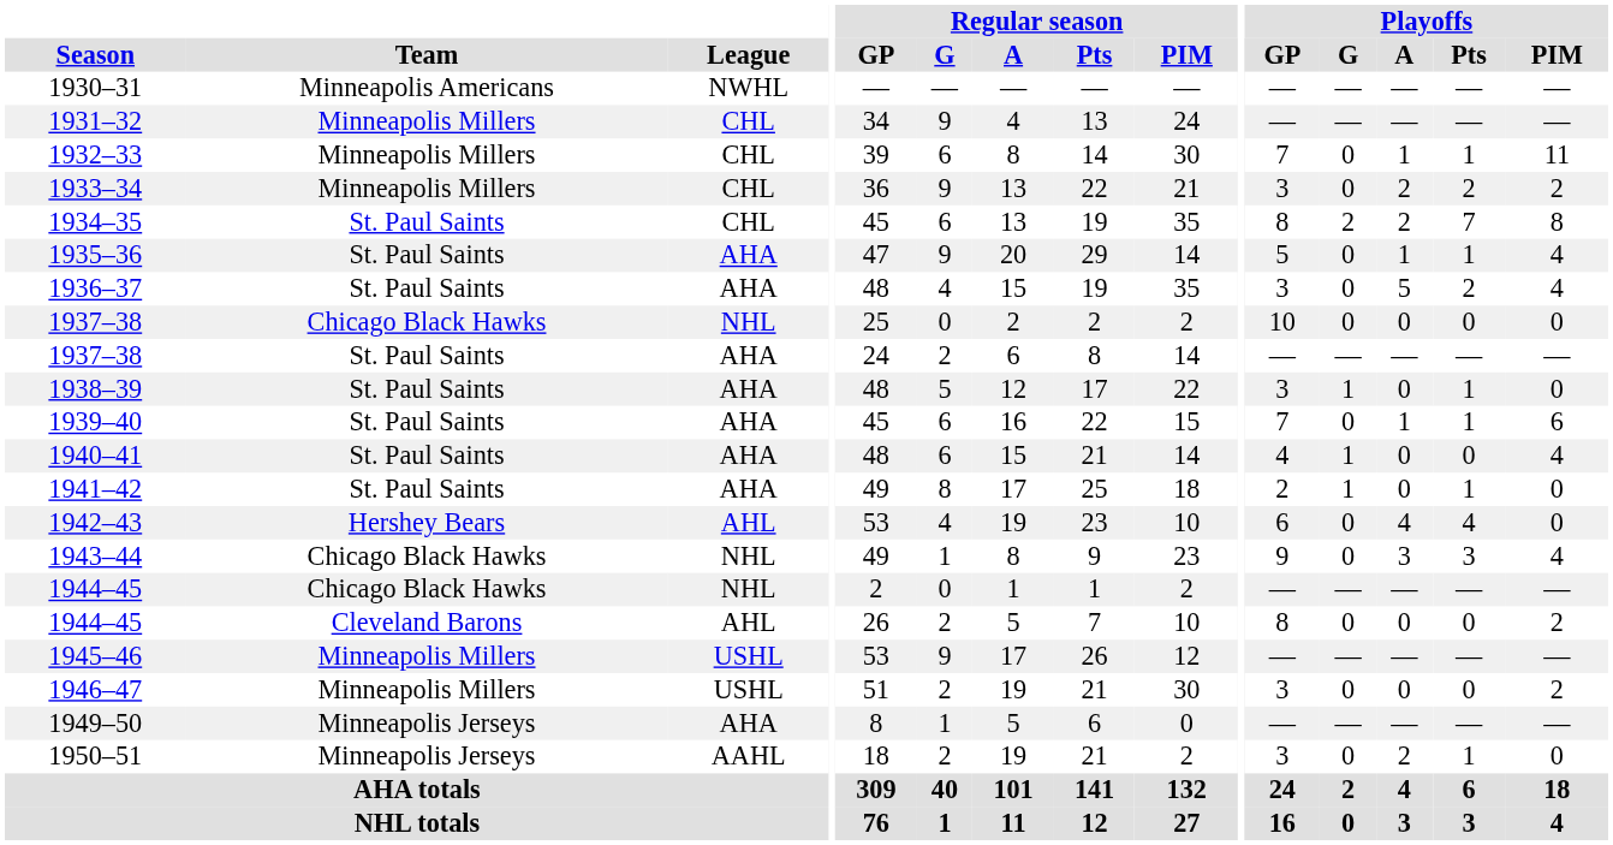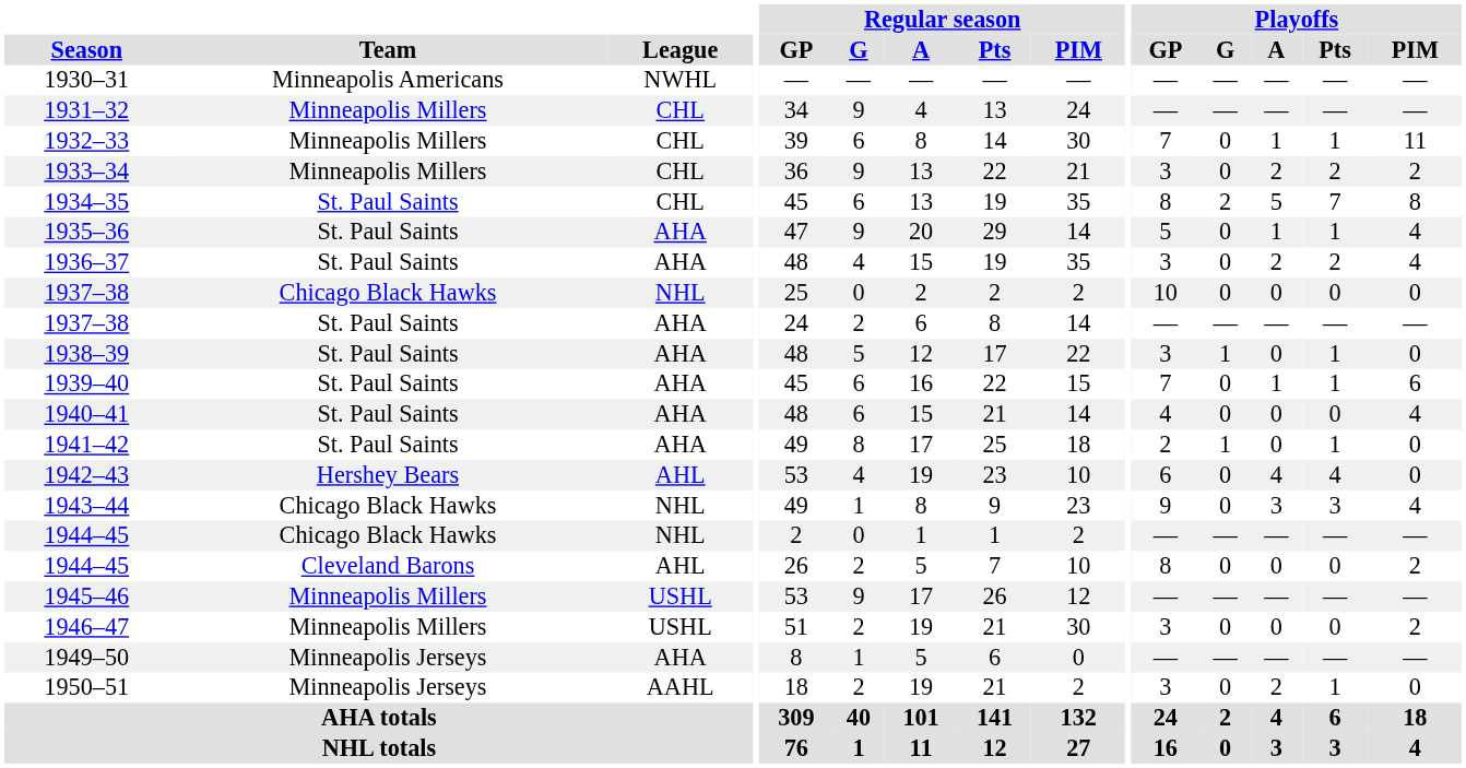 <table border="0" cellpadding="1" cellspacing="0" style="text-align:center; width:60em">
 <tr bgcolor="#e0e0e0">
 <th colspan="3" bgcolor="#ffffff"></th>
 <th rowspan="100" bgcolor="#ffffff"></th>
 <th colspan="5"><a href='#'>Regular season</a></th>
 <th rowspan="100" bgcolor="#ffffff"></th>
 <th colspan="5"><a href='#'>Playoffs</a></th>
 </tr>
 <tr bgcolor="#e0e0e0">
 <th><a href='#'>Season</a></th>
 <th>Team</th>
 <th>League</th>
 <th>GP</th>
 <th><a href='#'>G</a></th>
 <th><a href='#'>A</a></th>
 <th><a href='#'>Pts</a></th>
 <th><a href='#'>PIM</a></th>
 <th>GP</th>
 <th>G</th>
 <th>A</th>
 <th>Pts</th>
 <th>PIM</th>
 </tr>
 <tr>
 <td>1930–31</td>
 <td>Minneapolis Americans</td>
 <td>NWHL</td>
 <td>—</td>
 <td>—</td>
 <td>—</td>
 <td>—</td>
 <td>—</td>
 <td>—</td>
 <td>—</td>
 <td>—</td>
 <td>—</td>
 <td>—</td>
 </tr>
 <tr bgcolor="#f0f0f0">
 <td><a href='#'>1931–32</a></td>
 <td><a href='#'>Minneapolis Millers</a></td>
 <td><a href='#'>CHL</a></td>
 <td>34</td>
 <td>9</td>
 <td>4</td>
 <td>13</td>
 <td>24</td>
 <td>—</td>
 <td>—</td>
 <td>—</td>
 <td>—</td>
 <td>—</td>
 </tr>
 <tr>
 <td><a href='#'>1932–33</a></td>
 <td>Minneapolis Millers</td>
 <td>CHL</td>
 <td>39</td>
 <td>6</td>
 <td>8</td>
 <td>14</td>
 <td>30</td>
 <td>7</td>
 <td>0</td>
 <td>1</td>
 <td>1</td>
 <td>11</td>
 </tr>
 <tr bgcolor="#f0f0f0">
 <td><a href='#'>1933–34</a></td>
 <td>Minneapolis Millers</td>
 <td>CHL</td>
 <td>36</td>
 <td>9</td>
 <td>13</td>
 <td>22</td>
 <td>21</td>
 <td>3</td>
 <td>0</td>
 <td>2</td>
 <td>2</td>
 <td>2</td>
 </tr>
 <tr>
 <td><a href='#'>1934–35</a></td>
 <td><a href='#'>St. Paul Saints</a></td>
 <td>CHL</td>
 <td>45</td>
 <td>6</td>
 <td>13</td>
 <td>19</td>
 <td>35</td>
 <td>8</td>
 <td>2</td>
-<td>2</td>
+<td>5</td>
 <td>7</td>
 <td>8</td>
 </tr>
 <tr bgcolor="#f0f0f0">
 <td><a href='#'>1935–36</a></td>
 <td>St. Paul Saints</td>
 <td><a href='#'>AHA</a></td>
 <td>47</td>
 <td>9</td>
 <td>20</td>
 <td>29</td>
 <td>14</td>
 <td>5</td>
 <td>0</td>
 <td>1</td>
 <td>1</td>
 <td>4</td>
 </tr>
 <tr>
 <td><a href='#'>1936–37</a></td>
 <td>St. Paul Saints</td>
 <td>AHA</td>
 <td>48</td>
 <td>4</td>
 <td>15</td>
 <td>19</td>
 <td>35</td>
 <td>3</td>
 <td>0</td>
-<td>5</td>
+<td>2</td>
 <td>2</td>
 <td>4</td>
 </tr>
 <tr bgcolor="#f0f0f0">
 <td><a href='#'>1937–38</a></td>
 <td><a href='#'>Chicago Black Hawks</a></td>
 <td><a href='#'>NHL</a></td>
 <td>25</td>
 <td>0</td>
 <td>2</td>
 <td>2</td>
 <td>2</td>
 <td>10</td>
 <td>0</td>
 <td>0</td>
 <td>0</td>
 <td>0</td>
 </tr>
 <tr>
 <td><a href='#'>1937–38</a></td>
 <td>St. Paul Saints</td>
 <td>AHA</td>
 <td>24</td>
 <td>2</td>
 <td>6</td>
 <td>8</td>
 <td>14</td>
 <td>—</td>
 <td>—</td>
 <td>—</td>
 <td>—</td>
 <td>—</td>
 </tr>
 <tr bgcolor="#f0f0f0">
 <td><a href='#'>1938–39</a></td>
 <td>St. Paul Saints</td>
 <td>AHA</td>
 <td>48</td>
 <td>5</td>
 <td>12</td>
 <td>17</td>
 <td>22</td>
 <td>3</td>
 <td>1</td>
 <td>0</td>
 <td>1</td>
 <td>0</td>
 </tr>
 <tr>
 <td><a href='#'>1939–40</a></td>
 <td>St. Paul Saints</td>
 <td>AHA</td>
 <td>45</td>
 <td>6</td>
 <td>16</td>
 <td>22</td>
 <td>15</td>
 <td>7</td>
 <td>0</td>
 <td>1</td>
 <td>1</td>
 <td>6</td>
 </tr>
 <tr bgcolor="#f0f0f0">
 <td><a href='#'>1940–41</a></td>
 <td>St. Paul Saints</td>
 <td>AHA</td>
 <td>48</td>
 <td>6</td>
 <td>15</td>
 <td>21</td>
 <td>14</td>
 <td>4</td>
-<td>1</td>
+<td>0</td>
 <td>0</td>
 <td>0</td>
 <td>4</td>
 </tr>
 <tr>
 <td><a href='#'>1941–42</a></td>
 <td>St. Paul Saints</td>
 <td>AHA</td>
 <td>49</td>
 <td>8</td>
 <td>17</td>
 <td>25</td>
 <td>18</td>
 <td>2</td>
 <td>1</td>
 <td>0</td>
 <td>1</td>
 <td>0</td>
 </tr>
 <tr bgcolor="#f0f0f0">
 <td><a href='#'>1942–43</a></td>
 <td><a href='#'>Hershey Bears</a></td>
 <td><a href='#'>AHL</a></td>
 <td>53</td>
 <td>4</td>
 <td>19</td>
 <td>23</td>
 <td>10</td>
 <td>6</td>
 <td>0</td>
 <td>4</td>
 <td>4</td>
 <td>0</td>
 </tr>
 <tr>
 <td><a href='#'>1943–44</a></td>
 <td>Chicago Black Hawks</td>
 <td>NHL</td>
 <td>49</td>
 <td>1</td>
 <td>8</td>
 <td>9</td>
 <td>23</td>
 <td>9</td>
 <td>0</td>
 <td>3</td>
 <td>3</td>
 <td>4</td>
 </tr>
 <tr bgcolor="#f0f0f0">
 <td><a href='#'>1944–45</a></td>
 <td>Chicago Black Hawks</td>
 <td>NHL</td>
 <td>2</td>
 <td>0</td>
 <td>1</td>
 <td>1</td>
 <td>2</td>
 <td>—</td>
 <td>—</td>
 <td>—</td>
 <td>—</td>
 <td>—</td>
 </tr>
 <tr>
 <td><a href='#'>1944–45</a></td>
 <td><a href='#'>Cleveland Barons</a></td>
 <td>AHL</td>
 <td>26</td>
 <td>2</td>
 <td>5</td>
 <td>7</td>
 <td>10</td>
 <td>8</td>
 <td>0</td>
 <td>0</td>
 <td>0</td>
 <td>2</td>
 </tr>
 <tr bgcolor="#f0f0f0">
 <td><a href='#'>1945–46</a></td>
 <td><a href='#'>Minneapolis Millers</a></td>
 <td><a href='#'>USHL</a></td>
 <td>53</td>
 <td>9</td>
 <td>17</td>
 <td>26</td>
 <td>12</td>
 <td>—</td>
 <td>—</td>
 <td>—</td>
 <td>—</td>
 <td>—</td>
 </tr>
 <tr>
 <td><a href='#'>1946–47</a></td>
 <td>Minneapolis Millers</td>
 <td>USHL</td>
 <td>51</td>
 <td>2</td>
 <td>19</td>
 <td>21</td>
 <td>30</td>
 <td>3</td>
 <td>0</td>
 <td>0</td>
 <td>0</td>
 <td>2</td>
 </tr>
 <tr bgcolor="#f0f0f0">
 <td>1949–50</td>
 <td>Minneapolis Jerseys</td>
 <td>AHA</td>
 <td>8</td>
 <td>1</td>
 <td>5</td>
 <td>6</td>
 <td>0</td>
 <td>—</td>
 <td>—</td>
 <td>—</td>
 <td>—</td>
 <td>—</td>
 </tr>
 <tr>
 <td>1950–51</td>
 <td>Minneapolis Jerseys</td>
 <td>AAHL</td>
 <td>18</td>
 <td>2</td>
 <td>19</td>
 <td>21</td>
 <td>2</td>
 <td>3</td>
 <td>0</td>
 <td>2</td>
 <td>1</td>
 <td>0</td>
 </tr>
 <tr bgcolor="#e0e0e0">
 <th colspan="3">AHA totals</th>
 <th>309</th>
 <th>40</th>
 <th>101</th>
 <th>141</th>
 <th>132</th>
 <th>24</th>
 <th>2</th>
 <th>4</th>
 <th>6</th>
 <th>18</th>
 </tr>
 <tr bgcolor="#e0e0e0">
 <th colspan="3">NHL totals</th>
 <th>76</th>
 <th>1</th>
 <th>11</th>
 <th>12</th>
 <th>27</th>
 <th>16</th>
 <th>0</th>
 <th>3</th>
 <th>3</th>
 <th>4</th>
 </tr>
 </table>
